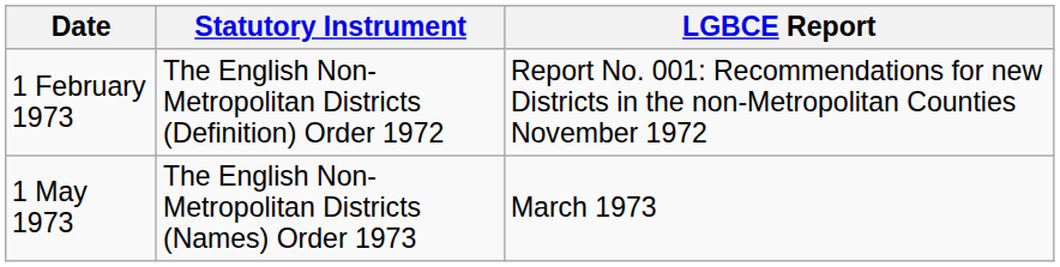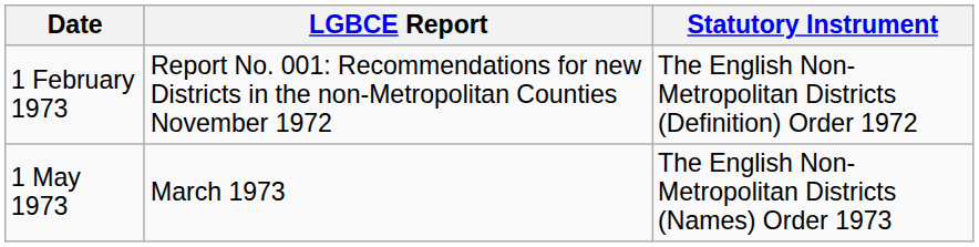 <table class="wikitable sortable">
 <tr>
 <th>Date</th>
+<th><a href='#'>LGBCE</a> Report</th>
 <th><a href='#'>Statutory Instrument</a></th>
-<th><a href='#'>LGBCE</a> Report</th>
 </tr>
 <tr>
 <td>1 February 1973</td>
+<td>Report No. 001: Recommendations for new Districts in the non-Metropolitan Counties November 1972</td>
 <td>The English Non-Metropolitan Districts (Definition) Order 1972</td>
-<td>Report No. 001: Recommendations for new Districts in the non-Metropolitan Counties November 1972</td>
 </tr>
 <tr>
 <td>1 May 1973</td>
+<td> March 1973</td>
 <td>The English Non-Metropolitan Districts (Names) Order 1973</td>
-<td> March 1973</td>
 </tr>
 </table>
